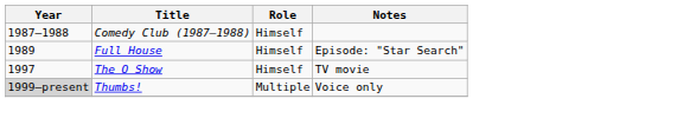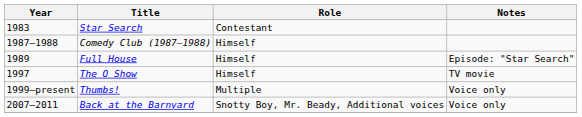 <table class="wikitable">
 <tr>
 <th>Year</th>
 <th>Title</th>
 <th>Role</th>
 <th>Notes</th>
+</tr>
+<tr>
+<td>1983</td>
+<td><em><a href='#'>Star Search</a></em></td>
+<td>Contestant</td>
+<td></td>
 </tr>
 <tr>
 <td>1987–1988</td>
 <td><em>Comedy Club (1987–1988)</em></td>
 <td>Himself</td>
 <td></td>
 </tr>
 <tr>
 <td>1989</td>
 <td><em><a href='#'>Full House</a></em></td>
 <td>Himself</td>
 <td>Episode: "Star Search"</td>
 </tr>
 <tr>
 <td>1997</td>
 <td><em><a href='#'>The O Show</a></em></td>
 <td>Himself</td>
 <td>TV movie</td>
 </tr>
 <tr>
-<td style="background: lightgrey;">1999–present</td>
+<td>1999–present</td>
 <td><em><a href='#'>Thumbs!</a></em></td>
 <td>Multiple</td>
 <td>Voice only</td>
 </tr>
 <tr>
+<td>2007–2011</td>
+<td><em><a href='#'>Back at the Barnyard</a></em></td>
+<td>Snotty Boy, Mr. Beady, Additional voices</td>
+<td>Voice only</td>
+</tr>
+<tr>
 </tr>
 </table>
